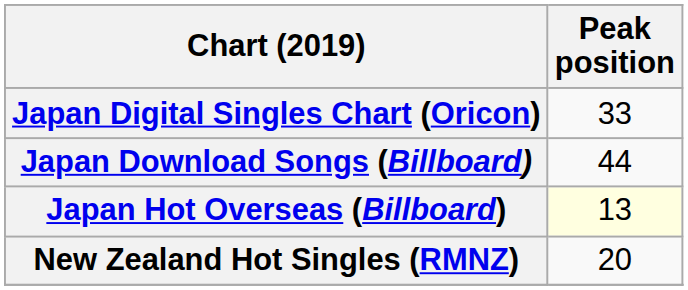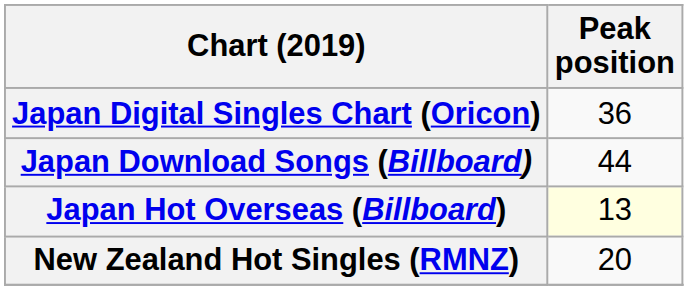 <table class="wikitable sortable plainrowheaders" style="text-align:center">
 <tr>
 <th scope="col">Chart (2019)</th>
 <th scope="col">Peak<br>position</th>
 </tr>
 <tr>
 <th scope="row"><a href='#'>Japan Digital Singles Chart</a> (<a href='#'>Oricon</a>)</th>
-<td>33</td>
+<td>36</td>
 </tr>
 <tr>
 <th scope="row"><a href='#'>Japan Download Songs</a> (<em><a href='#'>Billboard</a>)</em></th>
 <td>44</td>
 </tr>
 <tr>
 <th scope="row"><a href='#'>Japan Hot Overseas</a> (<em><a href='#'>Billboard</a></em>)</th>
 <td style="background: lightyellow;">13</td>
 </tr>
 <tr>
 <th scope="row">New Zealand Hot Singles (<a href='#'>RMNZ</a>)</th>
 <td>20</td>
 </tr>
 <tr>
 </tr>
 <tr>
 </tr>
 <tr>
 </tr>
 <tr>
 </tr>
 <tr>
 </tr>
 </table>
